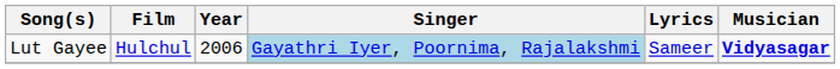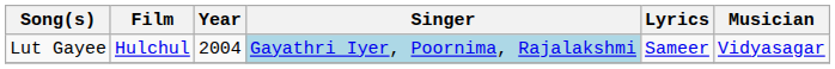 <table class="wikitable sortable">
 <tr>
 <th>Song(s)</th>
 <th>Film</th>
 <th>Year</th>
 <th>Singer</th>
 <th>Lyrics</th>
 <th>Musician</th>
 </tr>
 <tr>
 <td>Lut Gayee</td>
 <td><a href='#'>Hulchul</a></td>
-<td>2006</td>
+<td>2004</td>
 <td style="background: lightblue;"><a href='#'>Gayathri Iyer</a>, <a href='#'>Poornima</a>, <a href='#'>Rajalakshmi</a></td>
 <td><a href='#'>Sameer</a></td>
-<td><strong><a href='#'>Vidyasagar</a></strong></td>
+<td><a href='#'>Vidyasagar</a></td>
 </tr>
 <tr>
 </tr>
 </table>
